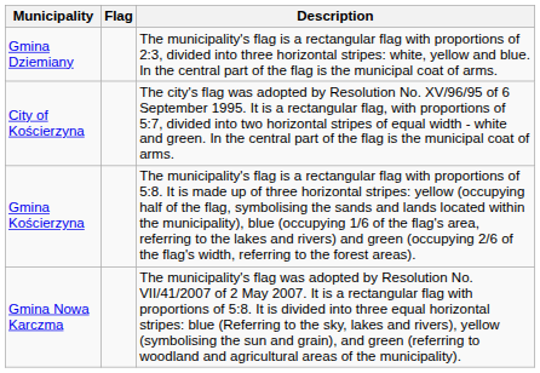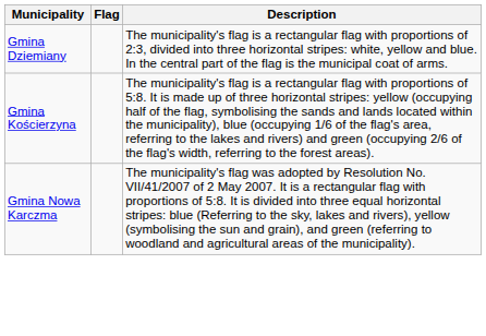 <table class="wikitable">
 <tr>
 <th>Municipality</th>
 <th>Flag</th>
 <th>Description</th>
 </tr>
 <tr>
 <td><a href='#'>Gmina Dziemiany</a></td>
 <td></td>
 <td>The municipality's flag is a rectangular flag with proportions of 2:3, divided into three horizontal stripes: white, yellow and blue. In the central part of the flag is the municipal coat of arms.</td>
 </tr>
 <tr>
-<td><a href='#'>City of Kościerzyna</a></td>
-<td></td>
-<td>The city's flag was adopted by Resolution No. XV/96/95 of 6 September 1995. It is a rectangular flag, with proportions of 5:7, divided into two horizontal stripes of equal width - white and green. In the central part of the flag is the municipal coat of arms.</td>
-</tr>
-<tr>
 <td><a href='#'>Gmina Kościerzyna</a></td>
 <td></td>
 <td>The municipality's flag is a rectangular flag with proportions of 5:8. It is made up of three horizontal stripes: yellow (occupying half of the flag, symbolising the sands and lands located within the municipality), blue (occupying 1/6 of the flag's area, referring to the lakes and rivers) and green (occupying 2/6 of the flag's width, referring to the forest areas).</td>
 </tr>
 <tr>
 <td><a href='#'>Gmina Nowa Karczma</a></td>
 <td></td>
 <td>The municipality's flag was adopted by Resolution No. VII/41/2007 of 2 May 2007. It is a rectangular flag with proportions of 5:8. It is divided into three equal horizontal stripes: blue (Referring to the sky, lakes and rivers), yellow (symbolising the sun and grain), and green (referring to woodland and agricultural areas of the municipality).</td>
 </tr>
 </table>
